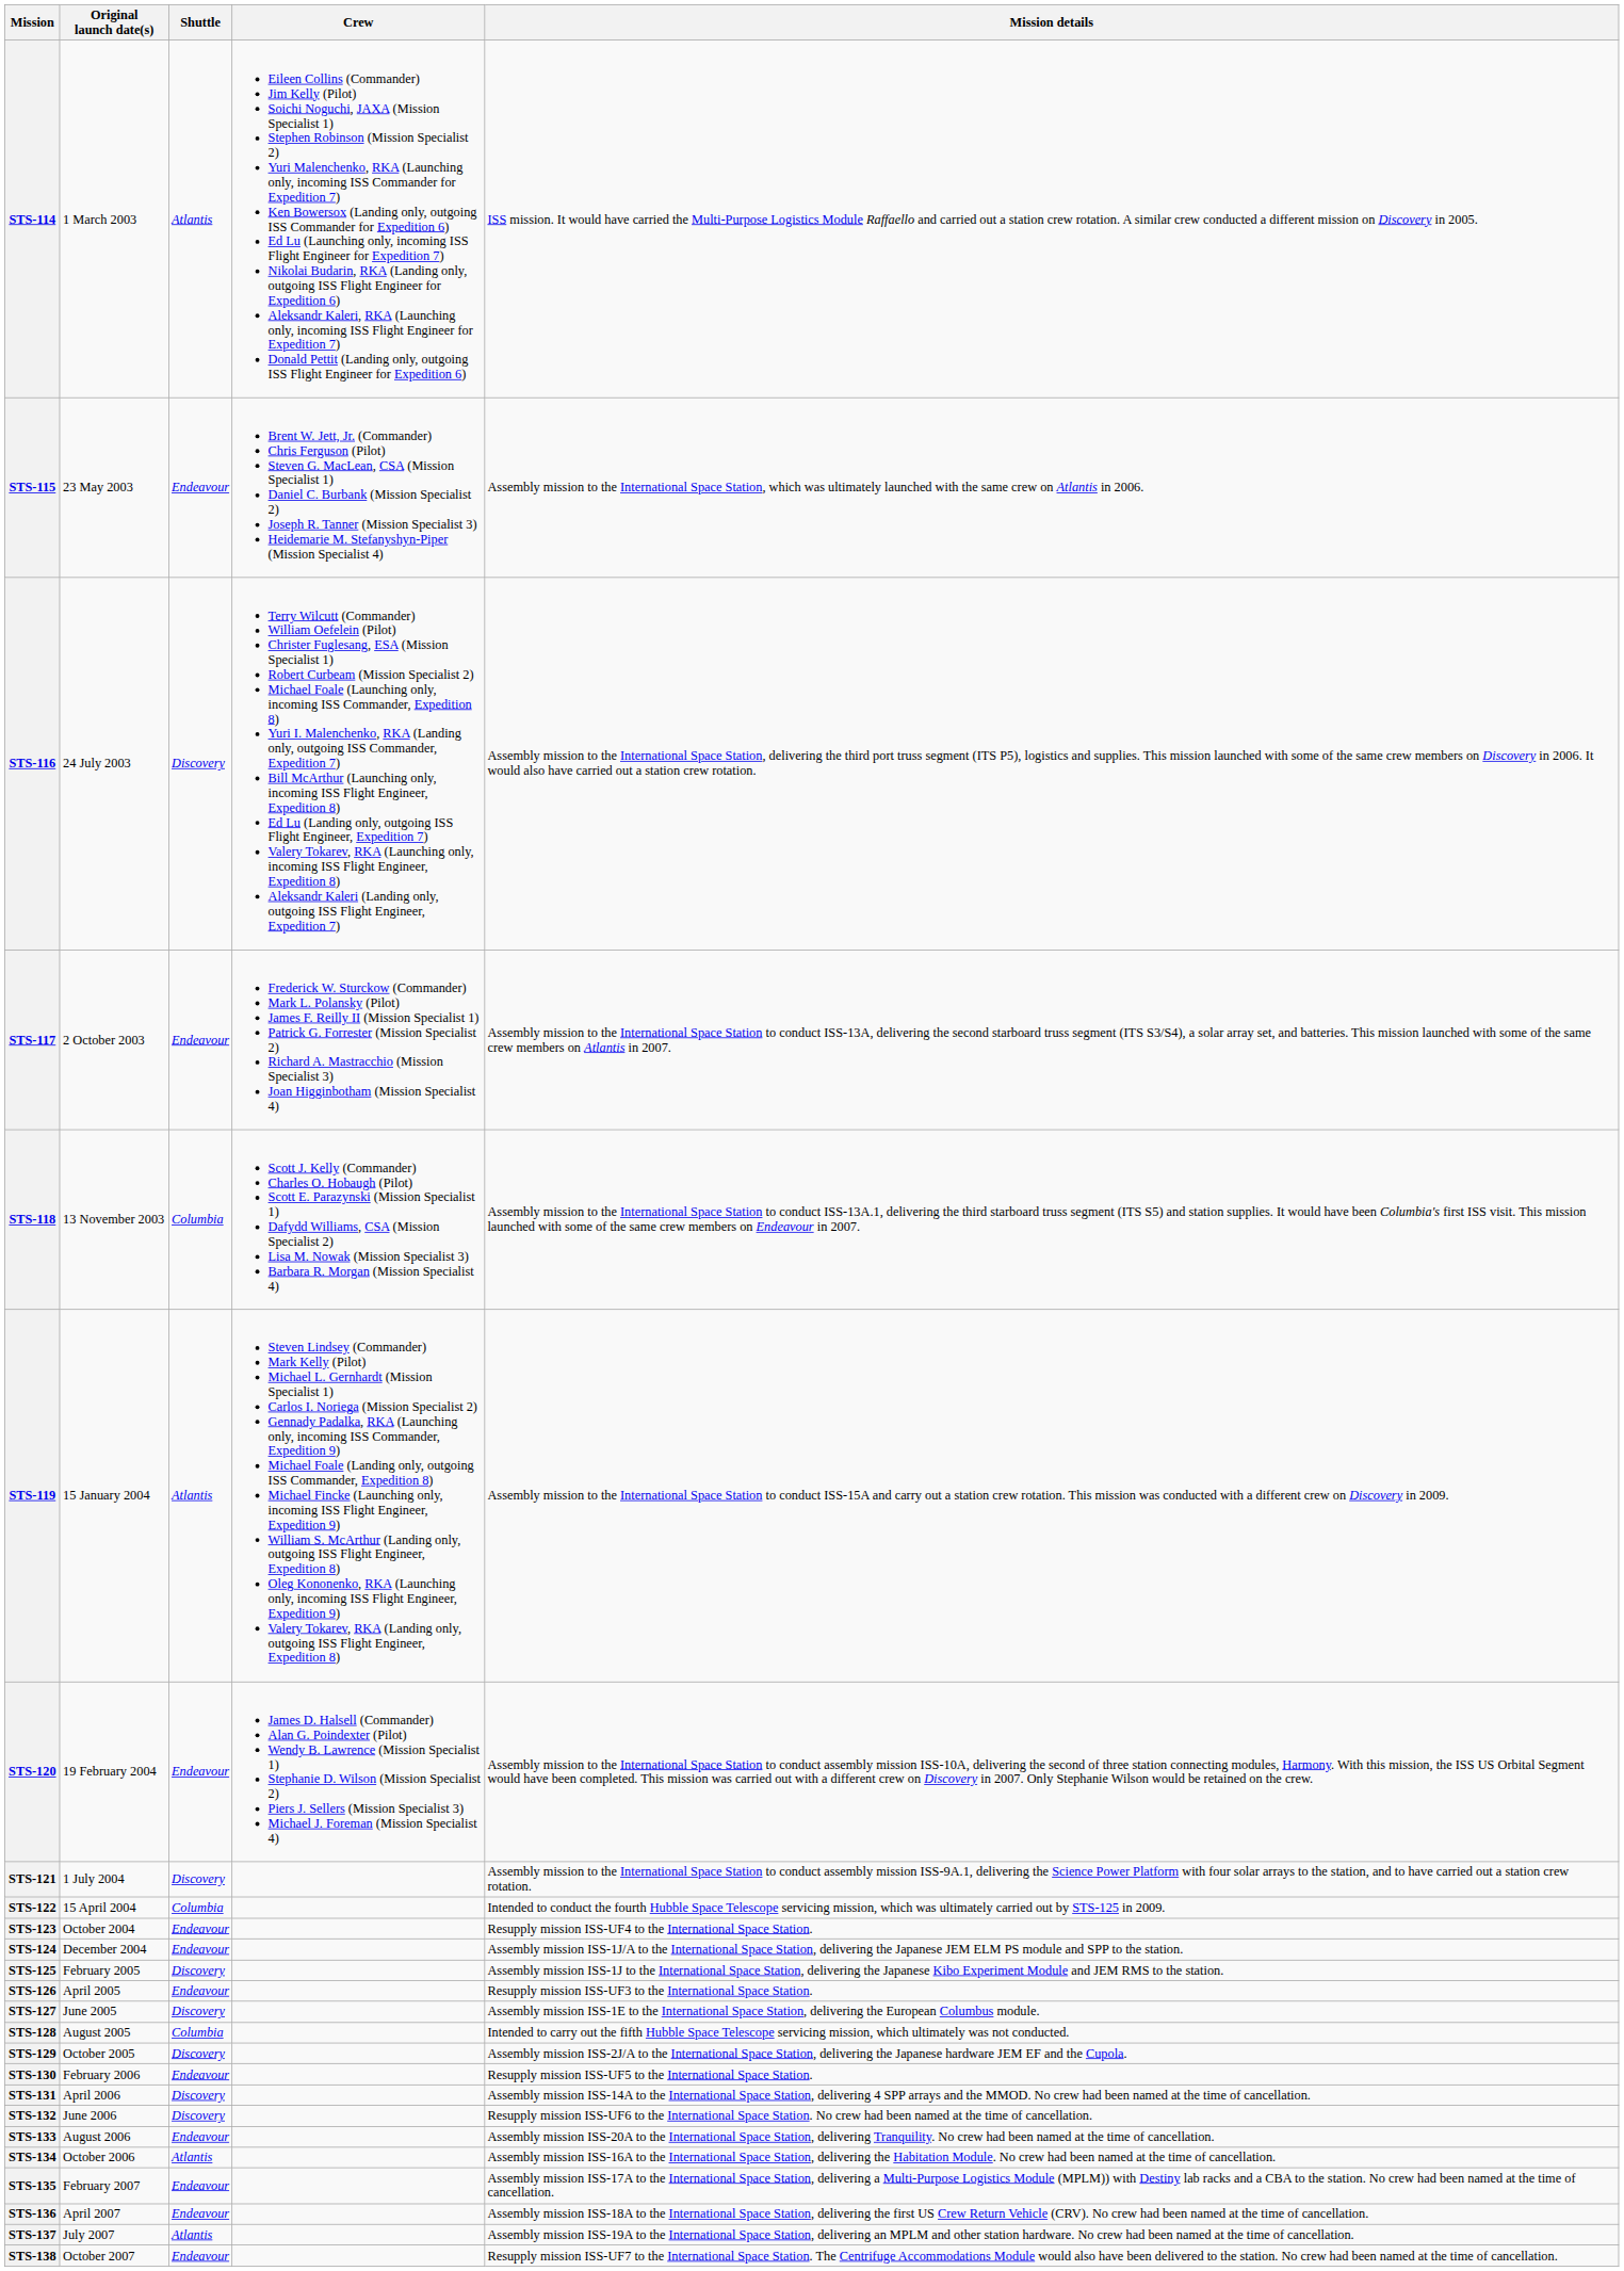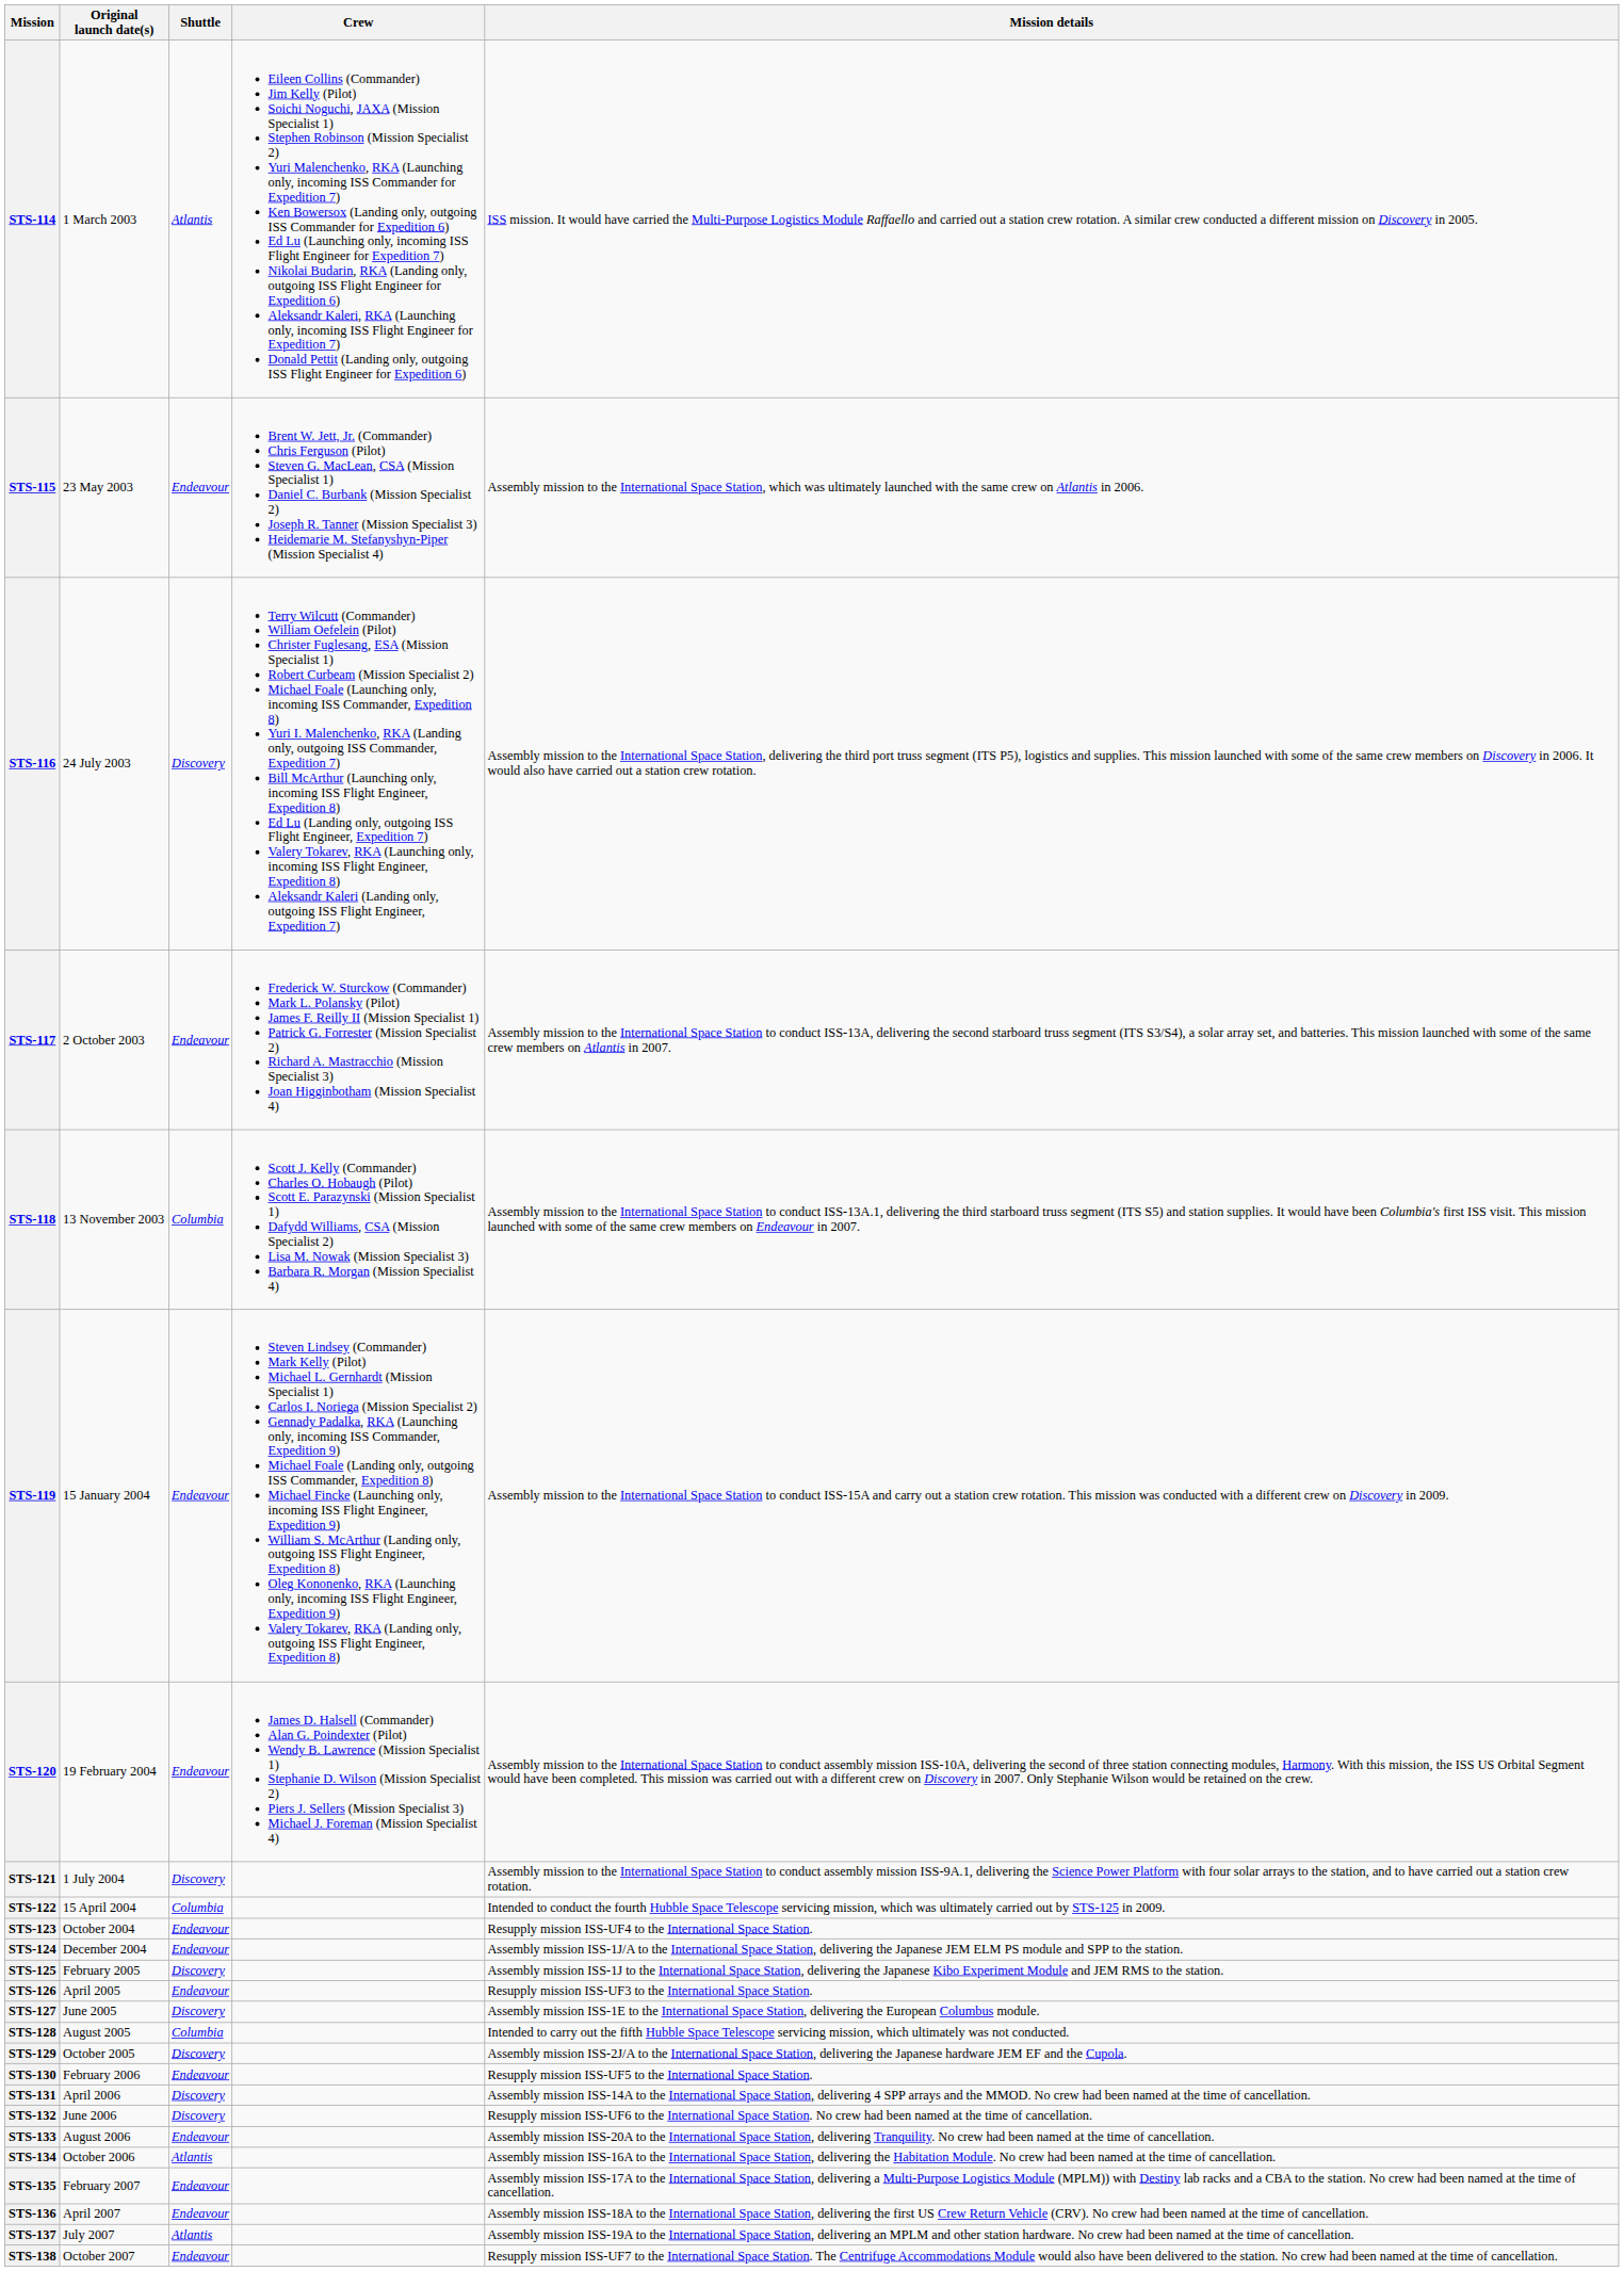 <table class="sortable wikitable sticky-header">
 <tr>
 <th scope="col" width="60">Mission</th>
 <th scope="col" width="125">Original<br>launch date(s)</th>
 <th scope="col">Shuttle</th>
 <th scope="col" width="300">Crew</th>
 <th scope="col" class="unsortable">Mission details</th>
 </tr>
 <tr>
 <th scope="row"><a href='#'>STS-114</a></th>
 <td>1 March 2003</td>
 <td><em><a href='#'>Atlantis</a></em></td>
 <td><br><ul><li><a href='#'>Eileen Collins</a> (Commander)</li><li><a href='#'>Jim Kelly</a> (Pilot)</li><li><a href='#'>Soichi Noguchi</a>, <a href='#'>JAXA</a> (Mission Specialist 1)</li><li><a href='#'>Stephen Robinson</a> (Mission Specialist 2)</li><li><a href='#'>Yuri Malenchenko</a>, <a href='#'>RKA</a> (Launching only, incoming ISS Commander for <a href='#'>Expedition 7</a>)</li><li><a href='#'>Ken Bowersox</a> (Landing only, outgoing ISS Commander for <a href='#'>Expedition 6</a>)</li><li><a href='#'>Ed Lu</a> (Launching only, incoming ISS Flight Engineer for <a href='#'>Expedition 7</a>)</li><li><a href='#'>Nikolai Budarin</a>, <a href='#'>RKA</a> (Landing only, outgoing ISS Flight Engineer for <a href='#'>Expedition 6</a>)</li><li><a href='#'>Aleksandr Kaleri</a>, <a href='#'>RKA</a> (Launching only, incoming ISS Flight Engineer for <a href='#'>Expedition 7</a>)</li><li><a href='#'>Donald Pettit</a> (Landing only, outgoing ISS Flight Engineer for <a href='#'>Expedition 6</a>)</li></ul></td>
 <td><a href='#'>ISS</a> mission. It would have carried the <a href='#'>Multi-Purpose Logistics Module</a> <em>Raffaello</em> and carried out a station crew rotation. A similar crew conducted a different mission on <em><a href='#'>Discovery</a></em> in 2005.</td>
 </tr>
 <tr>
 <th scope="row"><a href='#'>STS-115</a></th>
 <td>23 May 2003</td>
 <td><em><a href='#'>Endeavour</a></em></td>
 <td><br><ul><li><a href='#'>Brent W. Jett, Jr.</a> (Commander)</li><li><a href='#'>Chris Ferguson</a> (Pilot)</li><li><a href='#'>Steven G. MacLean</a>, <a href='#'>CSA</a> (Mission Specialist 1)</li><li><a href='#'>Daniel C. Burbank</a> (Mission Specialist 2)</li><li><a href='#'>Joseph R. Tanner</a> (Mission Specialist 3)</li><li><a href='#'>Heidemarie M. Stefanyshyn-Piper</a> (Mission Specialist 4)</li></ul></td>
 <td>Assembly mission to the <a href='#'>International Space Station</a>, which was ultimately launched with the same crew on <em><a href='#'>Atlantis</a></em> in 2006.</td>
 </tr>
 <tr>
 <th scope="row"><a href='#'>STS-116</a></th>
 <td>24 July 2003</td>
 <td><em><a href='#'>Discovery</a></em></td>
 <td><br><ul><li><a href='#'>Terry Wilcutt</a> (Commander)</li><li><a href='#'>William Oefelein</a> (Pilot)</li><li><a href='#'>Christer Fuglesang</a>, <a href='#'>ESA</a> (Mission Specialist 1)</li><li><a href='#'>Robert Curbeam</a> (Mission Specialist 2)</li><li><a href='#'>Michael Foale</a> (Launching only, incoming ISS Commander, <a href='#'>Expedition 8</a>)</li><li><a href='#'>Yuri I. Malenchenko</a>, <a href='#'>RKA</a> (Landing only, outgoing ISS Commander, <a href='#'>Expedition 7</a>)</li><li><a href='#'>Bill McArthur</a> (Launching only, incoming ISS Flight Engineer, <a href='#'>Expedition 8</a>)</li><li><a href='#'>Ed Lu</a> (Landing only, outgoing ISS Flight Engineer, <a href='#'>Expedition 7</a>)</li><li><a href='#'>Valery Tokarev</a>, <a href='#'>RKA</a> (Launching only, incoming ISS Flight Engineer, <a href='#'>Expedition 8</a>)</li><li><a href='#'>Aleksandr Kaleri</a> (Landing only, outgoing ISS Flight Engineer, <a href='#'>Expedition 7</a>)</li></ul></td>
 <td>Assembly mission to the <a href='#'>International Space Station</a>, delivering the third port truss segment (ITS P5), logistics and supplies. This mission launched with some of the same crew members on <em><a href='#'>Discovery</a></em> in 2006. It would also have carried out a station crew rotation.</td>
 </tr>
 <tr>
 <th scope="row"><a href='#'>STS-117</a></th>
 <td>2 October 2003</td>
 <td><em><a href='#'>Endeavour</a></em></td>
 <td><br><ul><li><a href='#'>Frederick W. Sturckow</a> (Commander)</li><li><a href='#'>Mark L. Polansky</a> (Pilot)</li><li><a href='#'>James F. Reilly II</a> (Mission Specialist 1)</li><li><a href='#'>Patrick G. Forrester</a> (Mission Specialist 2)</li><li><a href='#'>Richard A. Mastracchio</a> (Mission Specialist 3)</li><li><a href='#'>Joan Higginbotham</a> (Mission Specialist 4)</li></ul></td>
 <td>Assembly mission to the <a href='#'>International Space Station</a> to conduct ISS-13A, delivering the second starboard truss segment (ITS S3/S4), a solar array set, and batteries. This mission launched with some of the same crew members on <em><a href='#'>Atlantis</a></em> in 2007.</td>
 </tr>
 <tr>
 <th scope="row"><a href='#'>STS-118</a></th>
 <td>13 November 2003</td>
 <td><em><a href='#'>Columbia</a></em></td>
 <td><br><ul><li><a href='#'>Scott J. Kelly</a> (Commander)</li><li><a href='#'>Charles O. Hobaugh</a> (Pilot)</li><li><a href='#'>Scott E. Parazynski</a> (Mission Specialist 1)</li><li><a href='#'>Dafydd Williams</a>, <a href='#'>CSA</a> (Mission Specialist 2)</li><li><a href='#'>Lisa M. Nowak</a> (Mission Specialist 3)</li><li><a href='#'>Barbara R. Morgan</a> (Mission Specialist 4)</li></ul></td>
 <td>Assembly mission to the <a href='#'>International Space Station</a> to conduct ISS-13A.1, delivering the third starboard truss segment (ITS S5) and station supplies. It would have been <em>Columbia's</em> first ISS visit. This mission launched with some of the same crew members on <em><a href='#'>Endeavour</a></em> in 2007.</td>
 </tr>
 <tr>
 <th scope="row"><a href='#'>STS-119</a></th>
 <td>15 January 2004</td>
-<td><em><a href='#'>Atlantis</a></em></td>
+<td><em><a href='#'>Endeavour</a></em></td>
 <td><br><ul><li><a href='#'>Steven Lindsey</a> (Commander)</li><li><a href='#'>Mark Kelly</a> (Pilot)</li><li><a href='#'>Michael L. Gernhardt</a> (Mission Specialist 1)</li><li><a href='#'>Carlos I. Noriega</a> (Mission Specialist 2)</li><li><a href='#'>Gennady Padalka</a>, <a href='#'>RKA</a> (Launching only, incoming ISS Commander, <a href='#'>Expedition 9</a>)</li><li><a href='#'>Michael Foale</a> (Landing only, outgoing ISS Commander, <a href='#'>Expedition 8</a>)</li><li><a href='#'>Michael Fincke</a> (Launching only, incoming ISS Flight Engineer, <a href='#'>Expedition 9</a>)</li><li><a href='#'>William S. McArthur</a> (Landing only, outgoing ISS Flight Engineer, <a href='#'>Expedition 8</a>)</li><li><a href='#'>Oleg Kononenko</a>, <a href='#'>RKA</a> (Launching only, incoming ISS Flight Engineer, <a href='#'>Expedition 9</a>)</li><li><a href='#'>Valery Tokarev</a>, <a href='#'>RKA</a> (Landing only, outgoing ISS Flight Engineer, <a href='#'>Expedition 8</a>)</li></ul></td>
 <td>Assembly mission to the <a href='#'>International Space Station</a> to conduct ISS-15A and carry out a station crew rotation. This mission was conducted with a different crew on <em><a href='#'>Discovery</a></em> in 2009.</td>
 </tr>
 <tr>
 <th scope="row"><a href='#'>STS-120</a></th>
 <td>19 February 2004</td>
 <td><em><a href='#'>Endeavour</a></em></td>
 <td><br><ul><li><a href='#'>James D. Halsell</a> (Commander)</li><li><a href='#'>Alan G. Poindexter</a> (Pilot)</li><li><a href='#'>Wendy B. Lawrence</a> (Mission Specialist 1)</li><li><a href='#'>Stephanie D. Wilson</a> (Mission Specialist 2)</li><li><a href='#'>Piers J. Sellers</a> (Mission Specialist 3)</li><li><a href='#'>Michael J. Foreman</a> (Mission Specialist 4)</li></ul></td>
 <td>Assembly mission to the <a href='#'>International Space Station</a> to conduct assembly mission ISS-10A, delivering the second of three station connecting modules, <a href='#'>Harmony</a>. With this mission, the ISS US Orbital Segment would have been completed. This mission was carried out with a different crew on <em><a href='#'>Discovery</a></em> in 2007. Only Stephanie Wilson would be retained on the crew.</td>
 </tr>
 <tr>
 <th scope="row">STS-121</th>
 <td>1 July 2004</td>
 <td><em><a href='#'>Discovery</a></em></td>
 <td></td>
 <td>Assembly mission to the <a href='#'>International Space Station</a> to conduct assembly mission ISS-9A.1, delivering the <a href='#'>Science Power Platform</a> with four solar arrays to the station, and to have carried out a station crew rotation.</td>
 </tr>
 <tr>
 <th scope="row">STS-122</th>
 <td>15 April 2004</td>
 <td><em><a href='#'>Columbia</a></em></td>
 <td></td>
 <td>Intended to conduct the fourth <a href='#'>Hubble Space Telescope</a> servicing mission, which was ultimately carried out by <a href='#'>STS-125</a> in 2009. </td>
 </tr>
 <tr>
 <th scope="row">STS-123</th>
 <td>October 2004</td>
 <td><em><a href='#'>Endeavour</a></em></td>
 <td></td>
 <td>Resupply mission ISS-UF4 to the <a href='#'>International Space Station</a>. </td>
 </tr>
 <tr>
 <th scope="row">STS-124</th>
 <td>December 2004</td>
 <td><em><a href='#'>Endeavour</a></em></td>
 <td></td>
 <td>Assembly mission ISS-1J/A to the <a href='#'>International Space Station</a>, delivering the Japanese JEM ELM PS module and SPP to the station. </td>
 </tr>
 <tr>
 <th scope="row">STS-125</th>
 <td>February 2005</td>
 <td><em><a href='#'>Discovery</a></em></td>
 <td></td>
 <td>Assembly mission ISS-1J to the <a href='#'>International Space Station</a>, delivering the Japanese <a href='#'>Kibo Experiment Module</a> and JEM RMS to the station. </td>
 </tr>
 <tr>
 <th scope="row">STS-126</th>
 <td>April 2005</td>
 <td><em><a href='#'>Endeavour</a></em></td>
 <td></td>
 <td>Resupply mission ISS-UF3 to the <a href='#'>International Space Station</a>. </td>
 </tr>
 <tr>
 <th scope="row">STS-127</th>
 <td>June 2005</td>
 <td><em><a href='#'>Discovery</a></em></td>
 <td></td>
 <td>Assembly mission ISS-1E to the <a href='#'>International Space Station</a>, delivering the European <a href='#'>Columbus</a> module. </td>
 </tr>
 <tr>
 <th scope="row">STS-128</th>
 <td>August 2005</td>
 <td><em><a href='#'>Columbia</a></em></td>
 <td></td>
 <td>Intended to carry out the fifth <a href='#'>Hubble Space Telescope</a> servicing mission, which ultimately was not conducted. </td>
 </tr>
 <tr>
 <th scope="row">STS-129</th>
 <td>October 2005</td>
 <td><em><a href='#'>Discovery</a></em></td>
 <td></td>
 <td>Assembly mission ISS-2J/A to the <a href='#'>International Space Station</a>, delivering the Japanese hardware JEM EF and the <a href='#'>Cupola</a>. </td>
 </tr>
 <tr>
 <th scope="row">STS-130</th>
 <td>February 2006</td>
 <td><em><a href='#'>Endeavour</a></em></td>
 <td></td>
 <td>Resupply mission ISS-UF5 to the <a href='#'>International Space Station</a>.</td>
 </tr>
 <tr>
 <th scope="row">STS-131</th>
 <td>April 2006</td>
 <td><em><a href='#'>Discovery</a></em></td>
 <td></td>
 <td>Assembly mission ISS-14A to the <a href='#'>International Space Station</a>, delivering 4 SPP arrays and the MMOD. No crew had been named at the time of cancellation.</td>
 </tr>
 <tr>
 <th scope="row">STS-132</th>
 <td>June 2006</td>
 <td><em><a href='#'>Discovery</a></em></td>
 <td></td>
 <td>Resupply mission ISS-UF6 to the <a href='#'>International Space Station</a>. No crew had been named at the time of cancellation.</td>
 </tr>
 <tr>
 <th scope="row">STS-133</th>
 <td>August 2006</td>
 <td><em><a href='#'>Endeavour</a></em></td>
 <td></td>
 <td>Assembly mission ISS-20A to the <a href='#'>International Space Station</a>, delivering <a href='#'>Tranquility</a>. No crew had been named at the time of cancellation.</td>
 </tr>
 <tr>
 <th scope="row">STS-134</th>
 <td>October 2006</td>
 <td><em><a href='#'>Atlantis</a></em></td>
 <td></td>
 <td>Assembly mission ISS-16A to the <a href='#'>International Space Station</a>, delivering the <a href='#'>Habitation Module</a>. No crew had been named at the time of cancellation.</td>
 </tr>
 <tr>
 <th scope="row">STS-135</th>
 <td>February 2007</td>
 <td><em><a href='#'>Endeavour</a></em></td>
 <td></td>
 <td>Assembly mission ISS-17A to the <a href='#'>International Space Station</a>, delivering a <a href='#'>Multi-Purpose Logistics Module</a> (MPLM)) with <a href='#'>Destiny</a> lab racks and a CBA to the station. No crew had been named at the time of cancellation.</td>
 </tr>
 <tr>
 <th scope="row">STS-136</th>
 <td>April 2007</td>
 <td><em><a href='#'>Endeavour</a></em></td>
 <td></td>
 <td>Assembly mission ISS-18A to the <a href='#'>International Space Station</a>, delivering the first US <a href='#'>Crew Return Vehicle</a> (CRV). No crew had been named at the time of cancellation.</td>
 </tr>
 <tr>
 <th scope="row">STS-137</th>
 <td>July 2007</td>
 <td><em><a href='#'>Atlantis</a></em></td>
 <td></td>
 <td>Assembly mission ISS-19A to the <a href='#'>International Space Station</a>, delivering an MPLM and other station hardware. No crew had been named at the time of cancellation.</td>
 </tr>
 <tr>
 <th scope="row">STS-138</th>
 <td>October 2007</td>
 <td><em><a href='#'>Endeavour</a></em></td>
 <td></td>
 <td>Resupply mission ISS-UF7 to the <a href='#'>International Space Station</a>. The <a href='#'>Centrifuge Accommodations Module</a> would also have been delivered to the station. No crew had been named at the time of cancellation.</td>
 </tr>
 </table>
